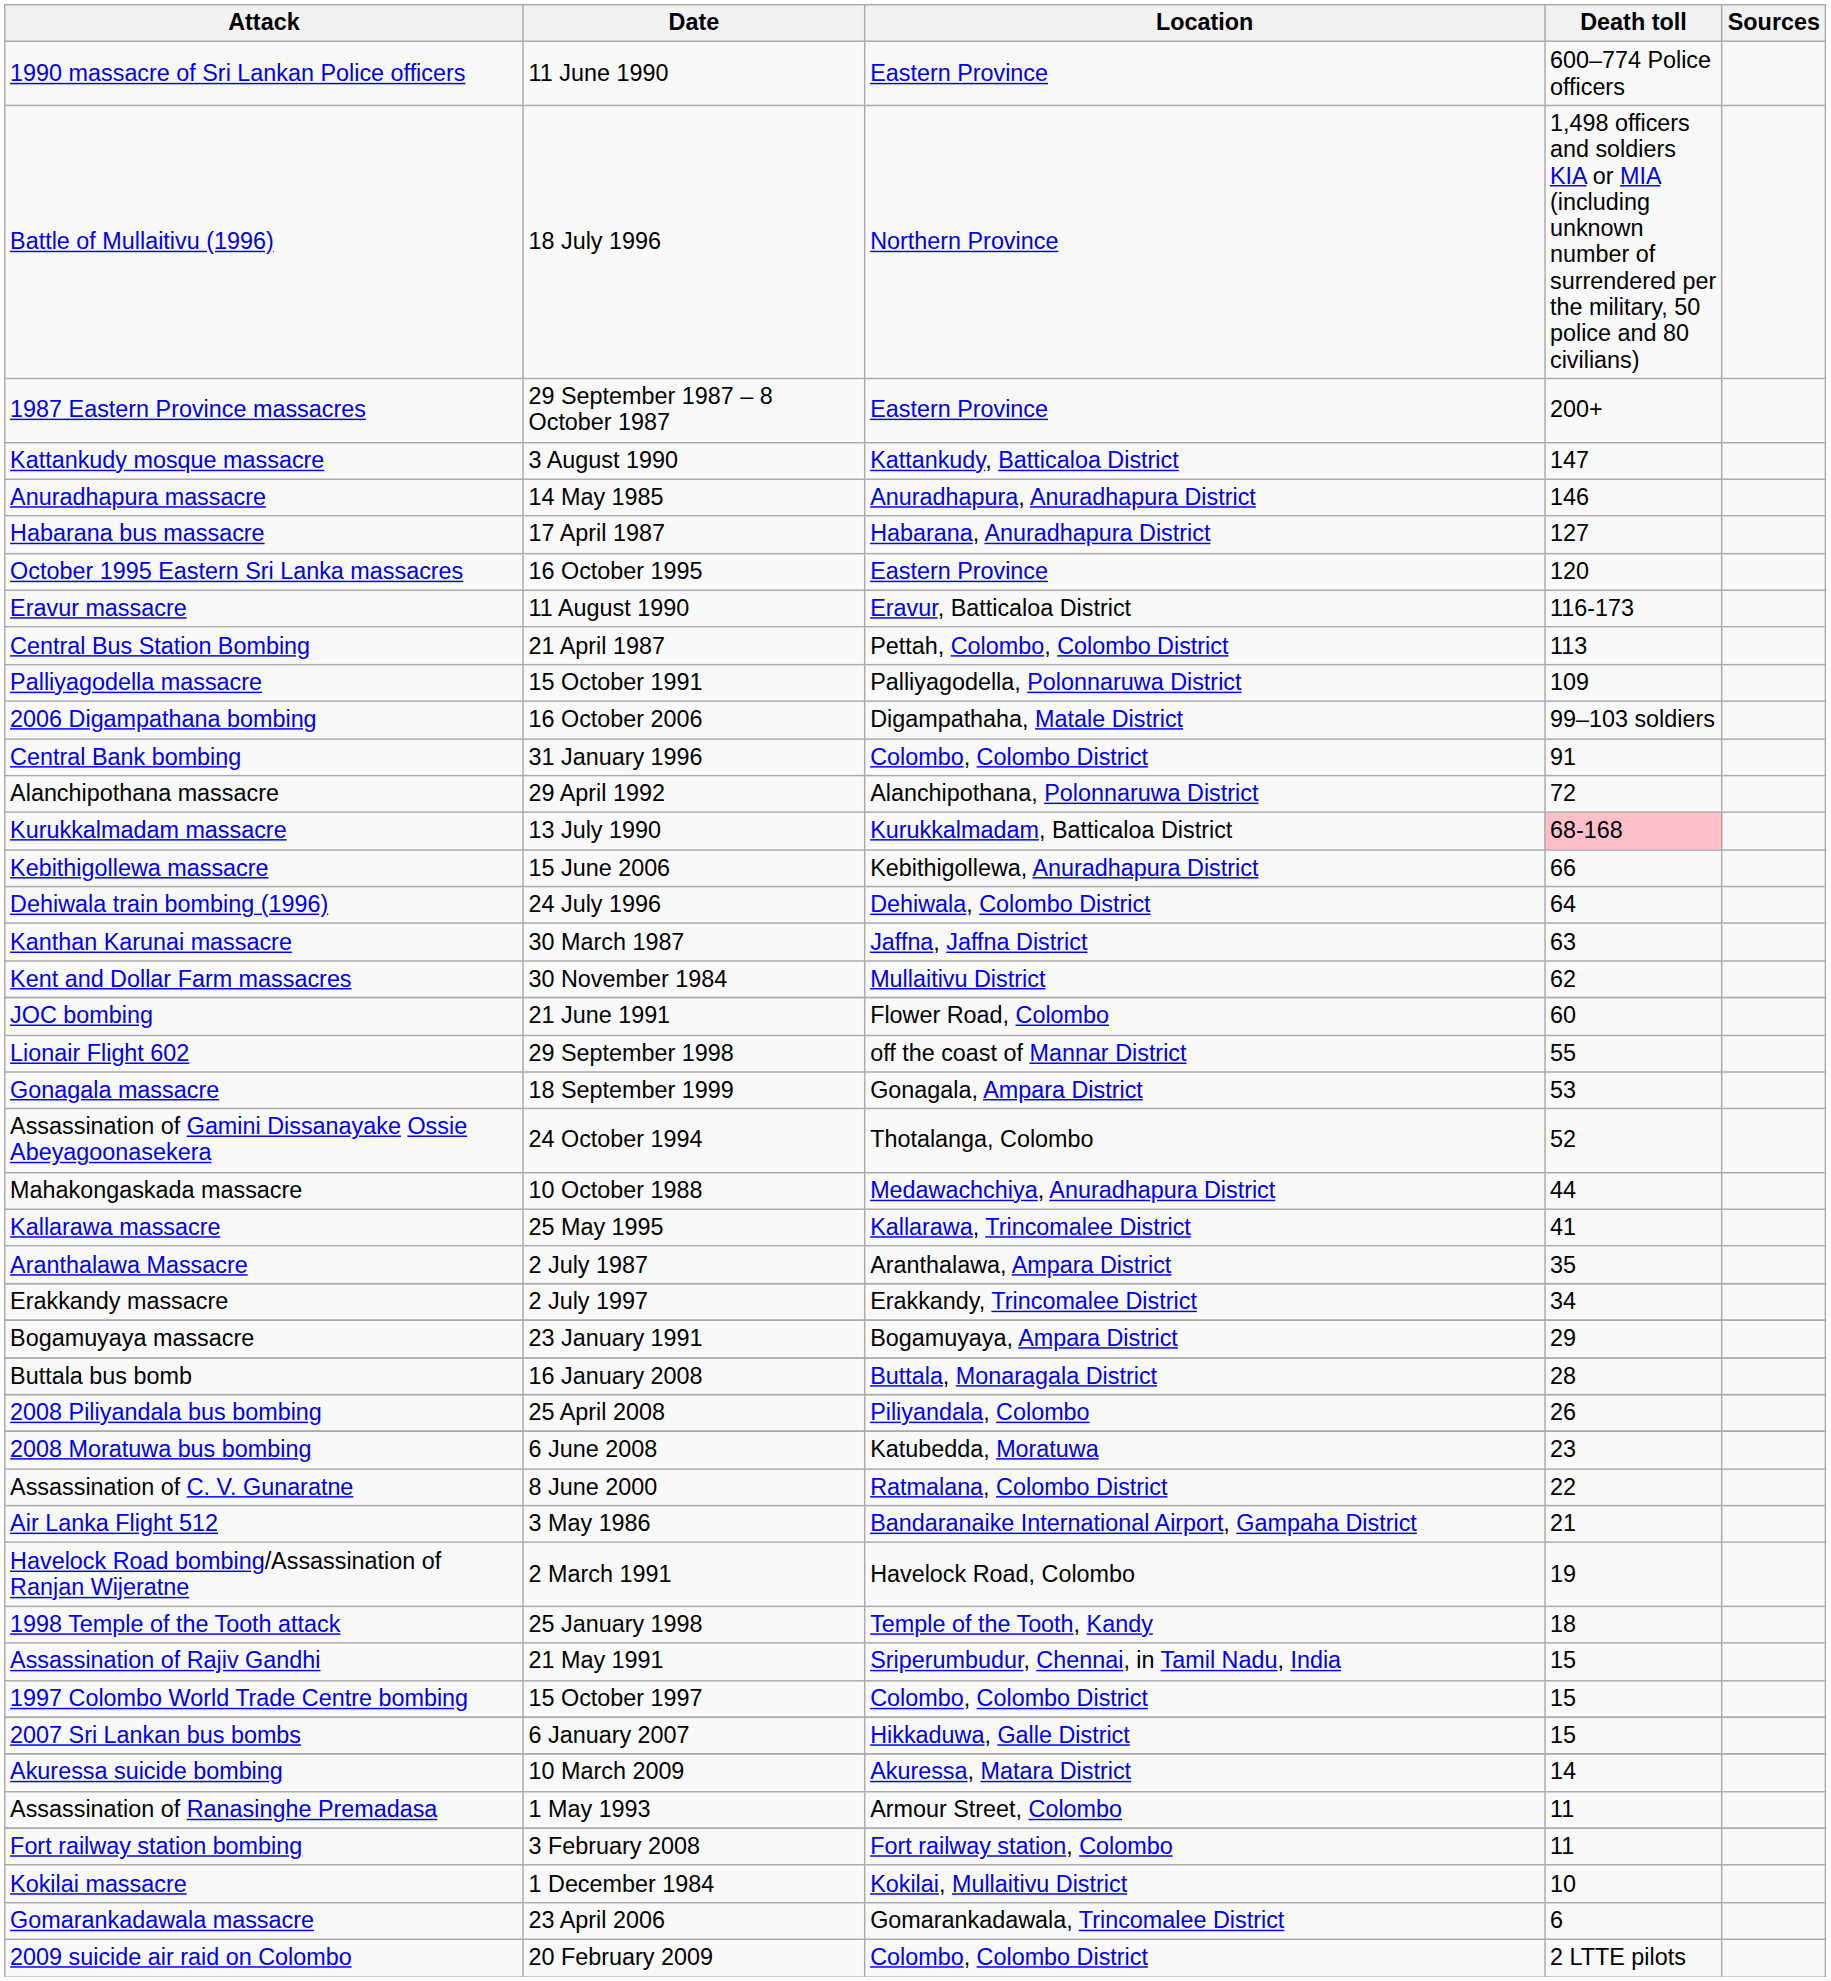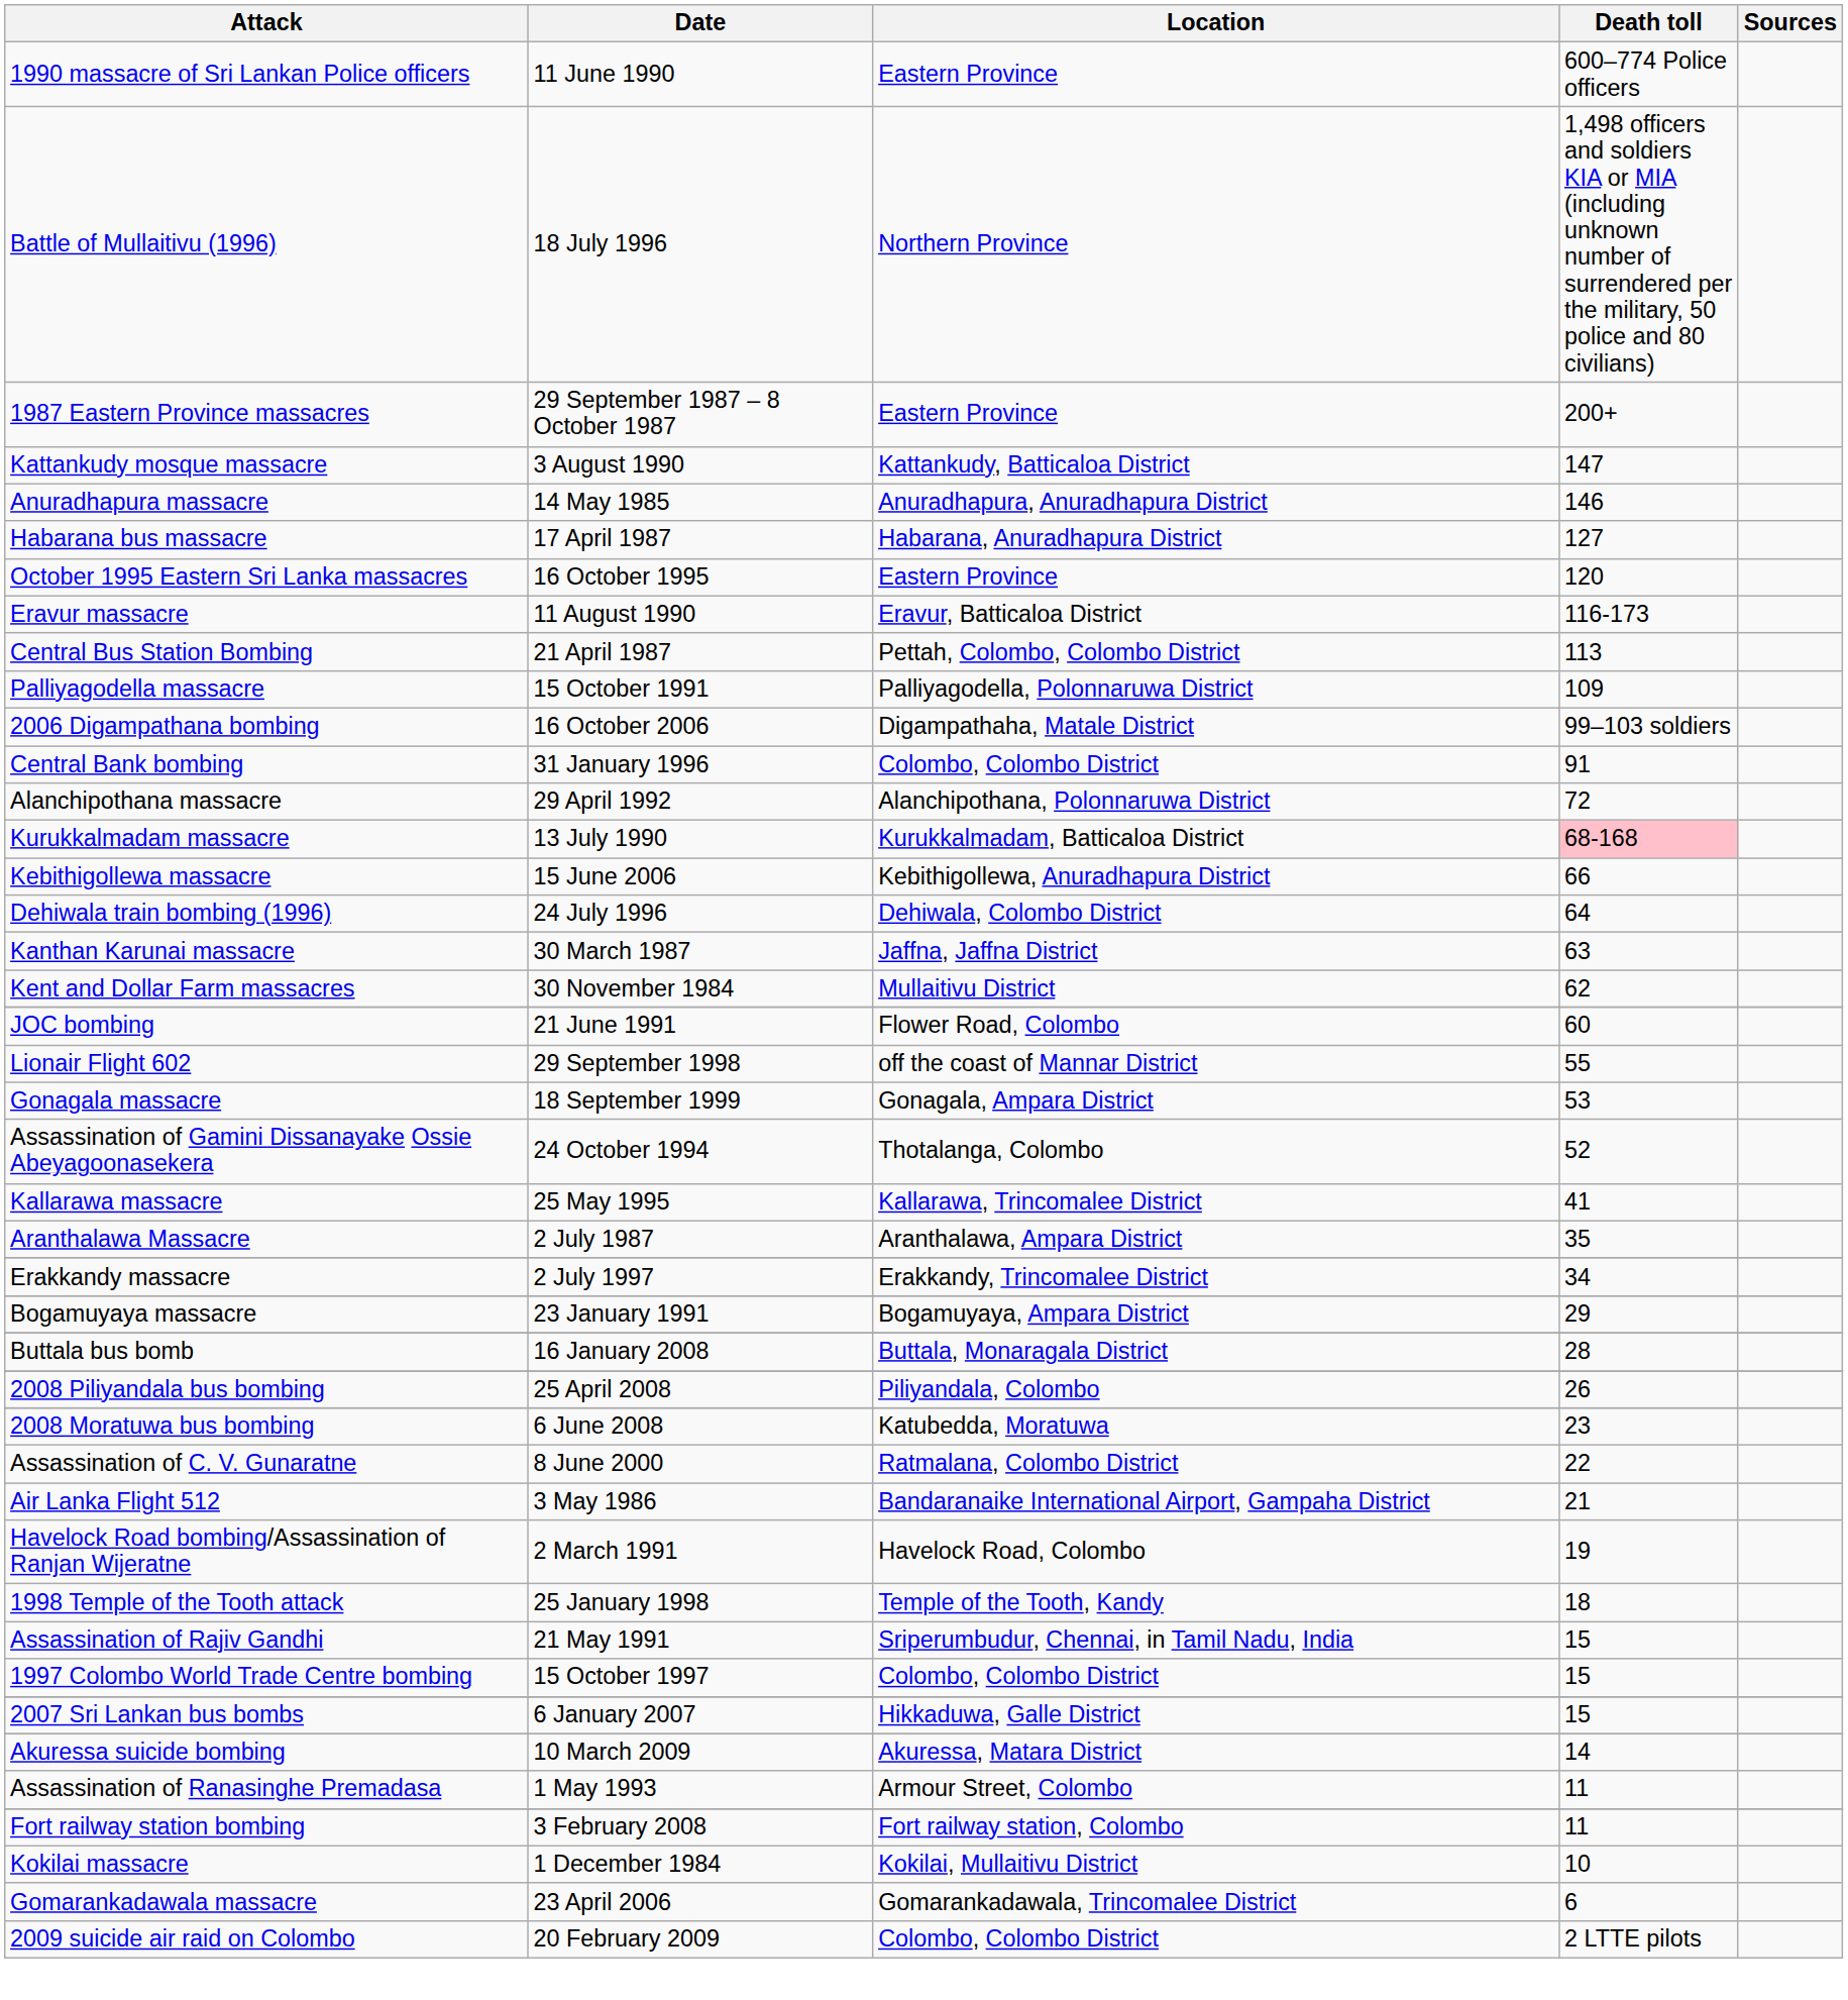 <table class="wikitable sortable static-row-numbers static-row-header-text">
 <tr>
 <th width="30%">Attack</th>
 <th width="20%">Date</th>
 <th width="40%">Location</th>
 <th width="10%">Death toll</th>
 <th width="5%">Sources</th>
 </tr>
 <tr>
 <td><a href='#'>1990 massacre of Sri Lankan Police officers</a></td>
 <td>11 June 1990</td>
 <td><a href='#'>Eastern Province</a></td>
 <td>600–774 Police officers</td>
 <td></td>
 </tr>
 <tr>
 <td><a href='#'>Battle of Mullaitivu (1996)</a></td>
 <td>18 July 1996</td>
 <td><a href='#'>Northern Province</a></td>
 <td>1,498 officers and soldiers <a href='#'>KIA</a> or <a href='#'>MIA</a> (including unknown number of surrendered per the military, 50 police and 80 civilians)</td>
 <td></td>
 </tr>
 <tr>
 <td><a href='#'>1987 Eastern Province massacres</a></td>
 <td>29 September 1987 – 8 October 1987</td>
 <td><a href='#'>Eastern Province</a></td>
 <td>200+</td>
 <td></td>
 </tr>
 <tr>
 <td><a href='#'>Kattankudy mosque massacre</a></td>
 <td>3 August 1990</td>
 <td><a href='#'>Kattankudy</a>, <a href='#'>Batticaloa District</a></td>
 <td>147</td>
 <td></td>
 </tr>
 <tr>
 <td><a href='#'>Anuradhapura massacre</a></td>
 <td>14 May 1985</td>
 <td><a href='#'>Anuradhapura</a>, <a href='#'>Anuradhapura District</a></td>
 <td>146</td>
 <td></td>
 </tr>
 <tr>
 <td><a href='#'>Habarana bus massacre</a></td>
 <td>17 April 1987</td>
 <td><a href='#'>Habarana</a>, <a href='#'>Anuradhapura District</a></td>
 <td>127</td>
 <td></td>
 </tr>
 <tr>
 <td><a href='#'>October 1995 Eastern Sri Lanka massacres</a></td>
 <td>16 October 1995</td>
 <td><a href='#'>Eastern Province</a></td>
 <td>120</td>
 <td></td>
 </tr>
 <tr>
 <td><a href='#'>Eravur massacre</a></td>
 <td>11 August 1990</td>
 <td><a href='#'>Eravur</a>, Batticaloa District</td>
 <td>116-173</td>
 <td></td>
 </tr>
 <tr>
 <td><a href='#'>Central Bus Station Bombing</a></td>
 <td>21 April 1987</td>
 <td>Pettah, <a href='#'>Colombo</a>, <a href='#'>Colombo District</a></td>
 <td>113</td>
 <td></td>
 </tr>
 <tr>
 <td><a href='#'>Palliyagodella massacre</a></td>
 <td>15 October 1991</td>
 <td>Palliyagodella, <a href='#'>Polonnaruwa District</a></td>
 <td>109</td>
 <td></td>
 </tr>
 <tr>
 <td><a href='#'>2006 Digampathana bombing</a></td>
 <td>16 October 2006</td>
 <td>Digampathaha, <a href='#'>Matale District</a></td>
 <td>99–103 soldiers</td>
 <td></td>
 </tr>
 <tr>
 <td><a href='#'>Central Bank bombing</a></td>
 <td>31 January 1996</td>
 <td><a href='#'>Colombo</a>, <a href='#'>Colombo District</a></td>
 <td>91</td>
 <td></td>
 </tr>
 <tr>
 <td>Alanchipothana massacre</td>
 <td>29 April 1992</td>
 <td>Alanchipothana, <a href='#'>Polonnaruwa District</a></td>
 <td>72</td>
 <td></td>
 </tr>
 <tr>
 <td><a href='#'>Kurukkalmadam massacre</a></td>
 <td>13 July  1990</td>
 <td><a href='#'>Kurukkalmadam</a>, Batticaloa District</td>
 <td style="background: pink;">68-168</td>
 <td></td>
 </tr>
 <tr>
 <td><a href='#'>Kebithigollewa massacre</a></td>
 <td>15 June 2006</td>
 <td>Kebithigollewa, <a href='#'>Anuradhapura District</a></td>
 <td>66</td>
 <td></td>
 </tr>
 <tr>
 <td><a href='#'>Dehiwala train bombing (1996)</a></td>
 <td>24 July 1996</td>
 <td><a href='#'>Dehiwala</a>, <a href='#'>Colombo District</a></td>
 <td>64</td>
 <td></td>
 </tr>
 <tr>
 <td><a href='#'>Kanthan Karunai massacre</a></td>
 <td>30 March 1987</td>
 <td><a href='#'>Jaffna</a>, <a href='#'>Jaffna District</a></td>
 <td>63</td>
 <td></td>
 </tr>
 <tr>
 <td><a href='#'>Kent and Dollar Farm massacres</a></td>
 <td>30 November 1984</td>
 <td><a href='#'>Mullaitivu District</a></td>
 <td>62</td>
 <td></td>
 </tr>
 <tr>
 </tr>
 <tr>
 <td><a href='#'>JOC bombing</a></td>
 <td>21 June 1991</td>
 <td>Flower Road, <a href='#'>Colombo</a></td>
 <td>60</td>
 <td></td>
 </tr>
 <tr>
 <td><a href='#'>Lionair Flight 602</a></td>
 <td>29 September 1998</td>
 <td>off the coast of <a href='#'>Mannar District</a></td>
 <td>55</td>
 <td></td>
 </tr>
 <tr>
 <td><a href='#'>Gonagala massacre</a></td>
 <td>18 September 1999</td>
 <td>Gonagala, <a href='#'>Ampara District</a></td>
 <td>53</td>
 <td></td>
 </tr>
 <tr>
 <td>Assassination of <a href='#'>Gamini Dissanayake</a> <a href='#'>Ossie Abeyagoonasekera</a></td>
 <td>24 October 1994</td>
 <td>Thotalanga, Colombo</td>
 <td>52</td>
 <td></td>
 </tr>
 <tr>
-<td>Mahakongaskada massacre</td>
-<td>10 October 1988</td>
-<td><a href='#'>Medawachchiya</a>, <a href='#'>Anuradhapura District</a></td>
-<td>44</td>
-<td></td>
-</tr>
-<tr>
 <td><a href='#'>Kallarawa massacre</a></td>
 <td>25 May 1995</td>
 <td><a href='#'>Kallarawa</a>, <a href='#'>Trincomalee District</a></td>
 <td>41</td>
 <td></td>
 </tr>
 <tr>
 <td><a href='#'>Aranthalawa Massacre</a></td>
 <td>2 July 1987</td>
 <td>Aranthalawa, <a href='#'>Ampara District</a></td>
 <td>35</td>
 <td></td>
 </tr>
 <tr>
 </tr>
 <tr>
 <td>Erakkandy massacre</td>
 <td>2 July 1997</td>
 <td>Erakkandy, <a href='#'>Trincomalee District</a></td>
 <td>34</td>
 <td></td>
 </tr>
 <tr>
 </tr>
 <tr>
 <td>Bogamuyaya massacre</td>
 <td>23 January 1991</td>
 <td>Bogamuyaya, <a href='#'>Ampara District</a></td>
 <td>29</td>
 <td></td>
 </tr>
 <tr>
 </tr>
 <tr>
 <td>Buttala bus bomb</td>
 <td>16 January 2008</td>
 <td><a href='#'>Buttala</a>, <a href='#'>Monaragala District</a></td>
 <td>28</td>
 <td></td>
 </tr>
 <tr>
 </tr>
 <tr>
 <td><a href='#'>2008 Piliyandala bus bombing</a></td>
 <td>25 April 2008</td>
 <td><a href='#'>Piliyandala</a>, <a href='#'>Colombo</a></td>
 <td>26</td>
 <td></td>
 </tr>
 <tr>
 </tr>
 <tr>
 <td><a href='#'>2008 Moratuwa bus bombing</a></td>
 <td>6 June 2008</td>
 <td>Katubedda, <a href='#'>Moratuwa</a></td>
 <td>23</td>
 <td></td>
 </tr>
 <tr>
 <td>Assassination of <a href='#'>C. V. Gunaratne</a></td>
 <td>8 June 2000</td>
 <td><a href='#'>Ratmalana</a>, <a href='#'>Colombo District</a></td>
 <td>22</td>
 <td></td>
 </tr>
 <tr>
 <td><a href='#'>Air Lanka Flight 512</a></td>
 <td>3 May 1986</td>
 <td><a href='#'>Bandaranaike International Airport</a>, <a href='#'>Gampaha District</a></td>
 <td>21</td>
 <td></td>
 </tr>
 <tr>
 <td><a href='#'>Havelock Road bombing</a>/Assassination of <a href='#'>Ranjan Wijeratne</a></td>
 <td>2 March 1991</td>
 <td>Havelock Road, Colombo</td>
 <td>19</td>
 <td></td>
 </tr>
 <tr>
 <td><a href='#'>1998 Temple of the Tooth attack</a></td>
 <td>25 January 1998</td>
 <td><a href='#'>Temple of the Tooth</a>, <a href='#'>Kandy</a></td>
 <td>18</td>
 <td></td>
 </tr>
 <tr>
 <td><a href='#'>Assassination of Rajiv Gandhi</a></td>
 <td>21 May 1991</td>
 <td><a href='#'>Sriperumbudur</a>, <a href='#'>Chennai</a>, in <a href='#'>Tamil Nadu</a>, <a href='#'>India</a></td>
 <td>15</td>
 <td></td>
 </tr>
 <tr>
 <td><a href='#'>1997 Colombo World Trade Centre bombing</a></td>
 <td>15 October 1997</td>
 <td><a href='#'>Colombo</a>, <a href='#'>Colombo District</a></td>
 <td>15</td>
 <td></td>
 </tr>
 <tr>
 </tr>
 <tr>
 <td><a href='#'>2007 Sri Lankan bus bombs</a></td>
 <td>6 January 2007</td>
 <td><a href='#'>Hikkaduwa</a>, <a href='#'>Galle District</a></td>
 <td>15</td>
 <td></td>
 </tr>
 <tr>
 </tr>
 <tr>
 <td><a href='#'>Akuressa suicide bombing</a></td>
 <td>10 March 2009</td>
 <td><a href='#'>Akuressa</a>, <a href='#'>Matara District</a></td>
 <td>14</td>
 <td></td>
 </tr>
 <tr>
 <td>Assassination of <a href='#'>Ranasinghe Premadasa</a></td>
 <td>1 May 1993</td>
 <td>Armour Street, <a href='#'>Colombo</a></td>
 <td>11</td>
 <td></td>
 </tr>
 <tr>
 </tr>
 <tr>
 <td><a href='#'>Fort railway station bombing</a></td>
 <td>3 February 2008</td>
 <td><a href='#'>Fort railway station</a>, <a href='#'>Colombo</a></td>
 <td>11</td>
 <td></td>
 </tr>
 <tr>
 <td><a href='#'>Kokilai massacre</a></td>
 <td>1 December 1984</td>
 <td><a href='#'>Kokilai</a>, <a href='#'>Mullaitivu District</a></td>
 <td>10</td>
 <td></td>
 </tr>
 <tr>
 <td><a href='#'>Gomarankadawala massacre</a></td>
 <td>23 April 2006</td>
 <td>Gomarankadawala, <a href='#'>Trincomalee District</a></td>
 <td>6</td>
 <td></td>
 </tr>
 <tr>
 <td><a href='#'>2009 suicide air raid on Colombo</a></td>
 <td>20 February 2009</td>
 <td><a href='#'>Colombo</a>, <a href='#'>Colombo District</a></td>
 <td>2 LTTE pilots</td>
 <td></td>
 </tr>
 </table>
